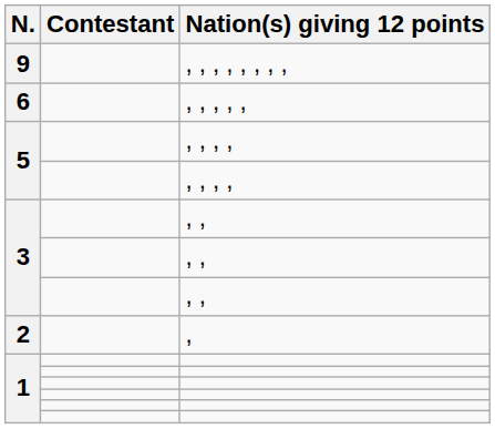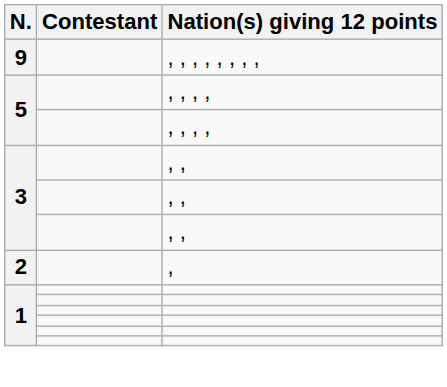 <table class="wikitable plainrowheaders">
 <tr>
 <th scope="col">N.</th>
 <th scope="col">Contestant</th>
 <th scope="col">Nation(s) giving 12 points</th>
 </tr>
 <tr>
 <th scope="row">9</th>
 <td></td>
 <td>, , , , , , , , </td>
-</tr>
-<tr>
-<th scope="row">6</th>
-<td></td>
-<td>, , , , , </td>
 </tr>
 <tr>
 <th scope="row" rowspan="2">5</th>
 <td></td>
 <td>, , , , </td>
 </tr>
 <tr>
 <td></td>
 <td>, , , , </td>
 </tr>
 <tr>
 <th scope="row" rowspan="3">3</th>
 <td></td>
 <td>, , </td>
 </tr>
 <tr>
 <td></td>
 <td>, , </td>
 </tr>
 <tr>
 <td></td>
 <td>, , </td>
 </tr>
 <tr>
 <th scope="row">2</th>
 <td></td>
 <td>, </td>
 </tr>
 <tr>
 <th scope="row" rowspan="6">1</th>
 <td></td>
 <td></td>
 </tr>
 <tr>
 <td></td>
 <td></td>
 </tr>
 <tr>
 <td></td>
 <td></td>
 </tr>
 <tr>
 <td></td>
 <td></td>
 </tr>
 <tr>
 <td></td>
 <td></td>
 </tr>
 <tr>
 <td></td>
 <td></td>
 </tr>
 </table>
